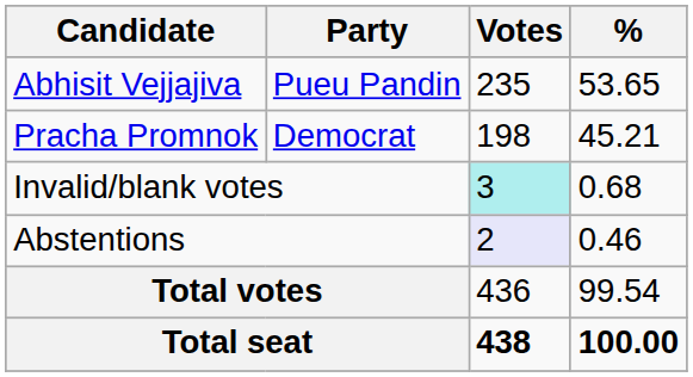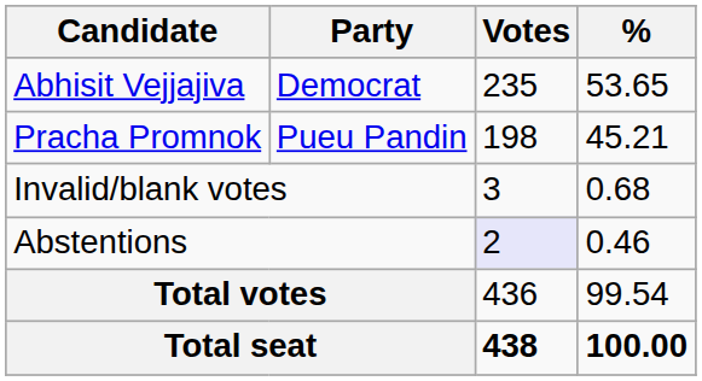 <table class="wikitable">
 <tr>
 <th>Candidate</th>
 <th>Party</th>
 <th>Votes</th>
 <th>%</th>
 </tr>
 <tr>
 <td><a href='#'>Abhisit Vejjajiva</a></td>
-<td><a href='#'>Pueu Pandin</a></td>
+<td><a href='#'>Democrat</a></td>
 <td>235</td>
 <td>53.65</td>
 </tr>
 <tr>
 <td><a href='#'>Pracha Promnok</a></td>
-<td><a href='#'>Democrat</a></td>
+<td><a href='#'>Pueu Pandin</a></td>
 <td>198</td>
 <td>45.21</td>
 </tr>
 <tr>
 <td colspan="2">Invalid/blank votes</td>
-<td style="background: paleturquoise;">3</td>
+<td>3</td>
 <td>0.68</td>
 </tr>
 <tr>
 <td colspan="2">Abstentions</td>
 <td style="background: lavender;">2</td>
 <td>0.46</td>
 </tr>
 <tr>
 <th colspan="2">Total votes</th>
 <td>436</td>
 <td>99.54</td>
 </tr>
 <tr>
 <th colspan="2"><strong>Total seat</strong></th>
 <td><strong>438</strong></td>
 <td><strong>100.00</strong></td>
 </tr>
 </table>
